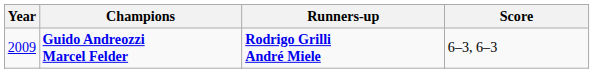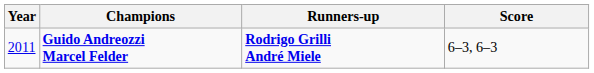 <table class="wikitable" style="font-size:90%">
 <tr>
 <th>Year</th>
 <th width="200">Champions</th>
 <th width="200">Runners-up</th>
 <th width="140">Score</th>
 </tr>
 <tr>
-<td><a href='#'>2009</a></td>
+<td><a href='#'>2011</a></td>
 <td> <strong><a href='#'>Guido Andreozzi</a></strong> <br>  <strong><a href='#'>Marcel Felder</a></strong></td>
 <td><strong> <a href='#'>Rodrigo Grilli</a> <br>  <a href='#'>André Miele</a></strong></td>
 <td>6–3, 6–3</td>
 </tr>
 </table>
